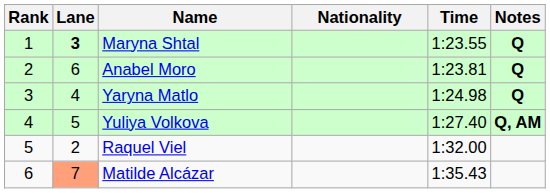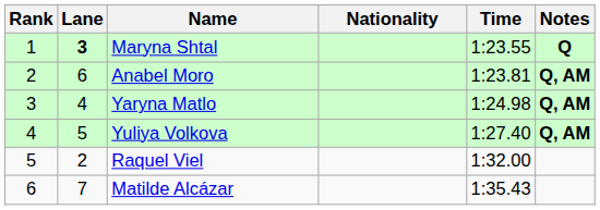 <table class="wikitable sortable" style="text-align:center">
 <tr>
 <th>Rank</th>
 <th>Lane</th>
 <th style="width:180px">Name</th>
 <th style="width:125px">Nationality</th>
 <th>Time</th>
 <th>Notes</th>
 </tr>
 <tr style="background:#cfc;">
 <td>1</td>
 <td><strong>3</strong></td>
 <td style="text-align:left;"><a href='#'>Maryna Shtal</a></td>
 <td style="text-align:left;"></td>
 <td>1:23.55</td>
 <td><strong>Q</strong></td>
 </tr>
 <tr style="background:#cfc;">
 <td>2</td>
 <td>6</td>
 <td style="text-align:left;"><a href='#'>Anabel Moro</a></td>
 <td style="text-align:left;"></td>
 <td>1:23.81</td>
-<td><strong>Q</strong></td>
+<td><strong>Q, AM</strong></td>
 </tr>
 <tr style="background:#cfc;">
 <td>3</td>
 <td>4</td>
 <td style="text-align:left;"><a href='#'>Yaryna Matlo</a></td>
 <td style="text-align:left;"></td>
 <td>1:24.98</td>
-<td><strong>Q</strong></td>
+<td><strong>Q, AM</strong></td>
 </tr>
 <tr style="background:#cfc;">
 <td>4</td>
 <td>5</td>
 <td style="text-align:left;"><a href='#'>Yuliya Volkova</a></td>
 <td style="text-align:left;"></td>
 <td>1:27.40</td>
 <td><strong>Q, AM</strong></td>
 </tr>
 <tr>
 <td>5</td>
 <td>2</td>
 <td style="text-align:left;"><a href='#'>Raquel Viel</a></td>
 <td style="text-align:left;"></td>
 <td>1:32.00</td>
 <td></td>
 </tr>
 <tr>
 <td>6</td>
-<td style="background: lightsalmon;">7</td>
+<td>7</td>
 <td style="text-align:left;"><a href='#'>Matilde Alcázar</a></td>
 <td style="text-align:left;"></td>
 <td>1:35.43</td>
 <td></td>
 </tr>
 </table>
